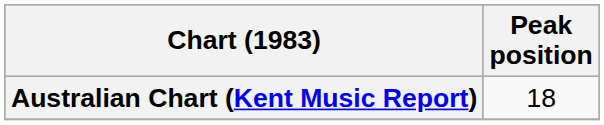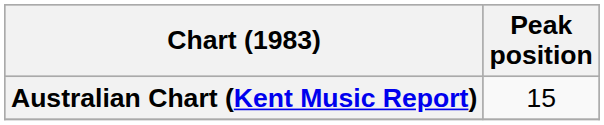 <table class="wikitable sortable plainrowheaders">
 <tr>
 <th scope="col">Chart (1983)</th>
 <th scope="col">Peak<br>position</th>
 </tr>
 <tr>
 <th scope="row">Australian Chart (<a href='#'>Kent Music Report</a>)</th>
-<td style="text-align:center;">18</td>
+<td style="text-align:center;">15</td>
 </tr>
 <tr>
 </tr>
 </table>
